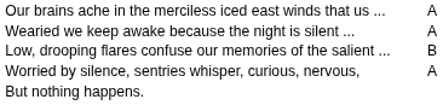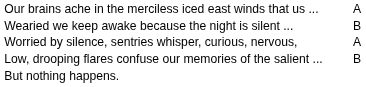 <table>
 <tr>
 <td>Our brains ache in the merciless iced east winds that  us ...</td>
 <td style="width: 2em;"></td>
 <td>A</td>
 </tr>
 <tr>
 <td>Wearied we keep awake because the night is silent ...</td>
 <td></td>
+<td>B</td>
+</tr>
+<tr>
+<td>Worried by silence, sentries whisper, curious, nervous,</td>
+<td></td>
 <td>A</td>
 </tr>
 <tr>
 <td>Low, drooping flares confuse our memories of the salient ...</td>
 <td></td>
 <td>B</td>
 </tr>
 <tr>
-<td>Worried by silence, sentries whisper, curious, nervous,</td>
-<td></td>
-<td>A</td>
-</tr>
-<tr>
 <td>But nothing happens.</td>
 </tr>
 </table>
